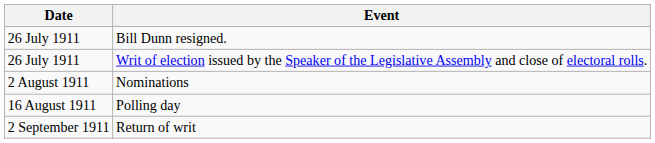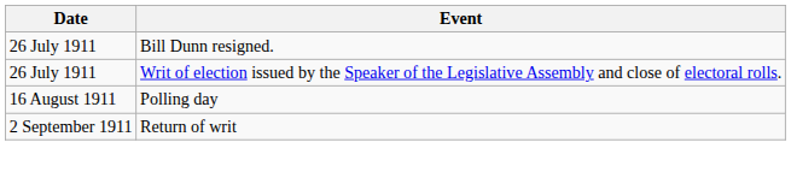 <table class="wikitable">
 <tr>
 <th>Date</th>
 <th>Event</th>
 </tr>
 <tr>
 <td>26 July 1911</td>
 <td>Bill Dunn resigned.</td>
 </tr>
 <tr>
 <td>26 July 1911</td>
 <td><a href='#'>Writ of election</a> issued by the <a href='#'>Speaker of the Legislative Assembly</a> and close of <a href='#'>electoral rolls</a>.</td>
 </tr>
 <tr>
-<td>2 August 1911</td>
-<td>Nominations</td>
-</tr>
-<tr>
 <td>16 August 1911</td>
 <td>Polling day</td>
 </tr>
 <tr>
 <td>2 September 1911</td>
 <td>Return of writ</td>
 </tr>
 </table>
